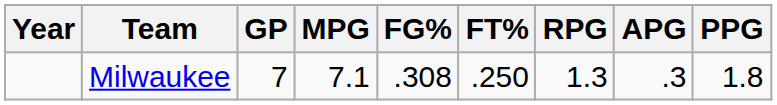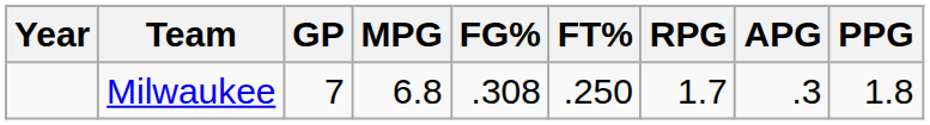 <table class="wikitable sortable" style="font-size:95%; text-align:right;">
 <tr>
 <th>Year</th>
 <th>Team</th>
 <th>GP</th>
 <th>MPG</th>
 <th>FG%</th>
 <th>FT%</th>
 <th>RPG</th>
 <th>APG</th>
 <th>PPG</th>
 </tr>
 <tr>
 <td style="text-align:left;"></td>
 <td style="text-align:left;"><a href='#'>Milwaukee</a></td>
 <td>7</td>
-<td>7.1</td>
+<td>6.8</td>
 <td>.308</td>
 <td>.250</td>
-<td>1.3</td>
+<td>1.7</td>
 <td>.3</td>
 <td>1.8</td>
 </tr>
 </table>
